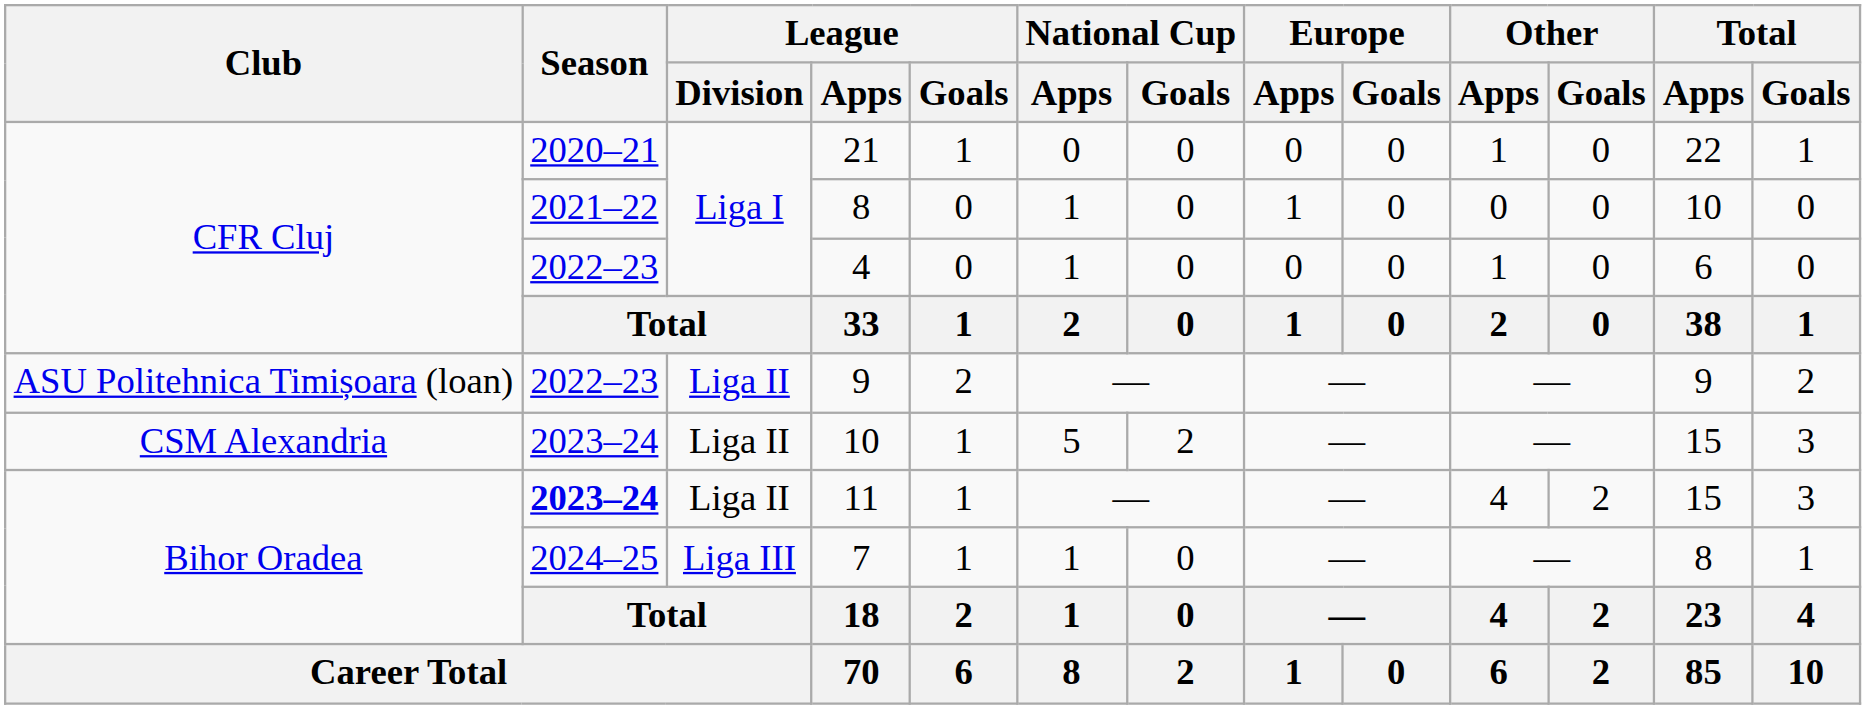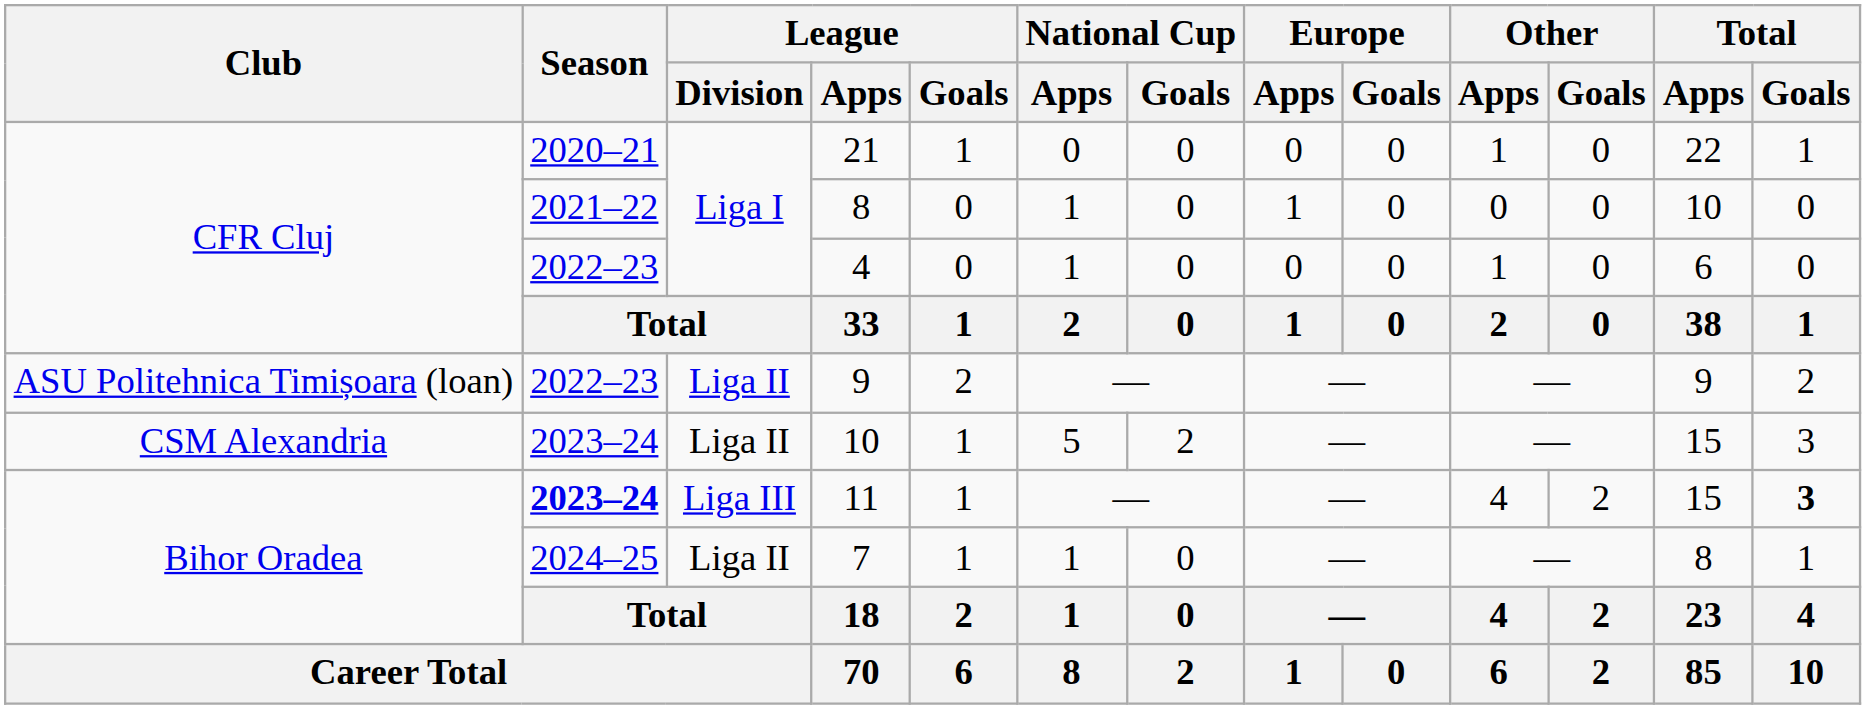 <table class=wikitable style=text-align:center>
 <tr>
 <th rowspan=2>Club</th>
 <th rowspan=2>Season</th>
 <th colspan=3>League</th>
 <th colspan=2>National Cup</th>
 <th colspan=2>Europe</th>
 <th colspan=2>Other</th>
 <th colspan=2>Total</th>
 </tr>
 <tr>
 <th>Division</th>
 <th>Apps</th>
 <th>Goals</th>
 <th>Apps</th>
 <th>Goals</th>
 <th>Apps</th>
 <th>Goals</th>
 <th>Apps</th>
 <th>Goals</th>
 <th>Apps</th>
 <th>Goals</th>
 </tr>
 <tr>
 <td rowspan="4"><a href='#'>CFR Cluj</a></td>
 <td><a href='#'>2020–21</a></td>
 <td rowspan="3"><a href='#'>Liga I</a></td>
 <td>21</td>
 <td>1</td>
 <td>0</td>
 <td>0</td>
 <td>0</td>
 <td>0</td>
 <td>1</td>
 <td>0</td>
 <td>22</td>
 <td>1</td>
 </tr>
 <tr>
 <td><a href='#'>2021–22</a></td>
 <td>8</td>
 <td>0</td>
 <td>1</td>
 <td>0</td>
 <td>1</td>
 <td>0</td>
 <td>0</td>
 <td>0</td>
 <td>10</td>
 <td>0</td>
 </tr>
 <tr>
 <td><a href='#'>2022–23</a></td>
 <td>4</td>
 <td>0</td>
 <td>1</td>
 <td>0</td>
 <td>0</td>
 <td>0</td>
 <td>1</td>
 <td>0</td>
 <td>6</td>
 <td>0</td>
 </tr>
 <tr>
 <th colspan="2">Total</th>
 <th>33</th>
 <th>1</th>
 <th>2</th>
 <th>0</th>
 <th>1</th>
 <th>0</th>
 <th>2</th>
 <th>0</th>
 <th>38</th>
 <th>1</th>
 </tr>
 <tr>
 <td><a href='#'>ASU Politehnica Timișoara</a> (loan)</td>
 <td><a href='#'>2022–23</a></td>
 <td rowspan="1"><a href='#'>Liga II</a></td>
 <td>9</td>
 <td>2</td>
 <td colspan="2">—</td>
 <td colspan="2">—</td>
 <td colspan="2">—</td>
 <td>9</td>
 <td>2</td>
 </tr>
 <tr>
 <td><a href='#'>CSM Alexandria</a></td>
 <td><a href='#'>2023–24</a></td>
 <td rowspan="1">Liga II</td>
 <td>10</td>
 <td>1</td>
 <td>5</td>
 <td>2</td>
 <td colspan="2">—</td>
 <td colspan="2">—</td>
 <td>15</td>
 <td>3</td>
 </tr>
 <tr>
 <td rowspan="3"><a href='#'>Bihor Oradea</a></td>
 <td><strong><a href='#'>2023–24</a></strong></td>
-<td>Liga II</td>
+<td rowspan="1"><a href='#'>Liga III</a></td>
 <td>11</td>
 <td>1</td>
 <td colspan="2">—</td>
 <td colspan="2">—</td>
 <td>4</td>
 <td>2</td>
 <td>15</td>
-<td>3</td>
+<td><strong>3</strong></td>
 </tr>
 <tr>
 <td><a href='#'>2024–25</a></td>
-<td rowspan="1"><a href='#'>Liga III</a></td>
+<td>Liga II</td>
 <td>7</td>
 <td>1</td>
 <td>1</td>
 <td>0</td>
 <td colspan="2">—</td>
 <td colspan="2">—</td>
 <td>8</td>
 <td>1</td>
 </tr>
 <tr>
 <th colspan="2">Total</th>
 <th>18</th>
 <th>2</th>
 <th>1</th>
 <th>0</th>
 <th colspan="2">—</th>
 <th>4</th>
 <th>2</th>
 <th>23</th>
 <th>4</th>
 </tr>
 <tr>
 <th colspan="3">Career Total</th>
 <th>70</th>
 <th>6</th>
 <th>8</th>
 <th>2</th>
 <th>1</th>
 <th>0</th>
 <th>6</th>
 <th>2</th>
 <th>85</th>
 <th>10</th>
 </tr>
 </table>
